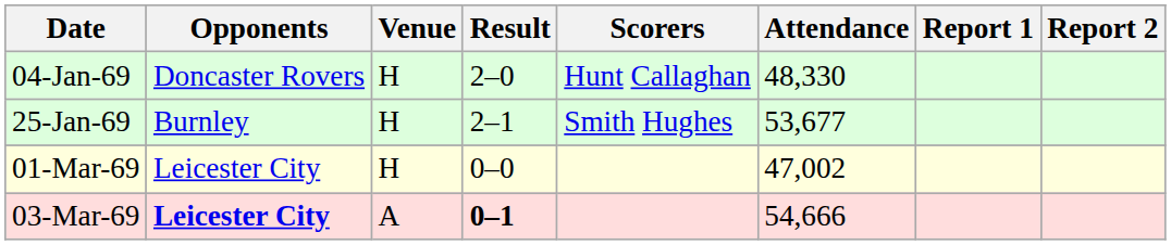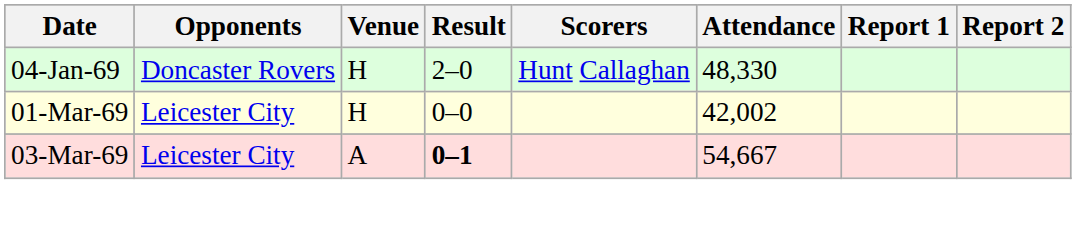 <table class=wikitable>
 <tr>
 <th>Date</th>
 <th>Opponents</th>
 <th>Venue</th>
 <th>Result</th>
 <th>Scorers</th>
 <th>Attendance</th>
 <th>Report 1</th>
 <th>Report 2</th>
 </tr>
 <tr bgcolor="#ddffdd">
 <td>04-Jan-69</td>
 <td><a href='#'>Doncaster Rovers</a></td>
 <td>H</td>
 <td>2–0</td>
 <td><a href='#'>Hunt</a>  <a href='#'>Callaghan</a> </td>
 <td>48,330</td>
 <td></td>
 <td></td>
 </tr>
-<tr bgcolor="#ddffdd">
-<td>25-Jan-69</td>
-<td><a href='#'>Burnley</a></td>
-<td>H</td>
-<td>2–1</td>
-<td><a href='#'>Smith</a>  <a href='#'>Hughes</a> </td>
-<td>53,677</td>
-<td></td>
-<td></td>
-</tr>
 <tr bgcolor="#ffffdd">
 <td>01-Mar-69</td>
 <td><a href='#'>Leicester City</a></td>
 <td>H</td>
 <td>0–0</td>
 <td></td>
-<td>47,002</td>
+<td>42,002</td>
 <td></td>
 <td></td>
 </tr>
 <tr bgcolor="#ffdddd">
 <td>03-Mar-69</td>
-<td><strong><a href='#'>Leicester City</a></strong></td>
+<td><a href='#'>Leicester City</a></td>
 <td>A</td>
 <td><strong>0–1</strong></td>
 <td></td>
-<td>54,666</td>
+<td>54,667</td>
 <td></td>
 <td></td>
 </tr>
 </table>
